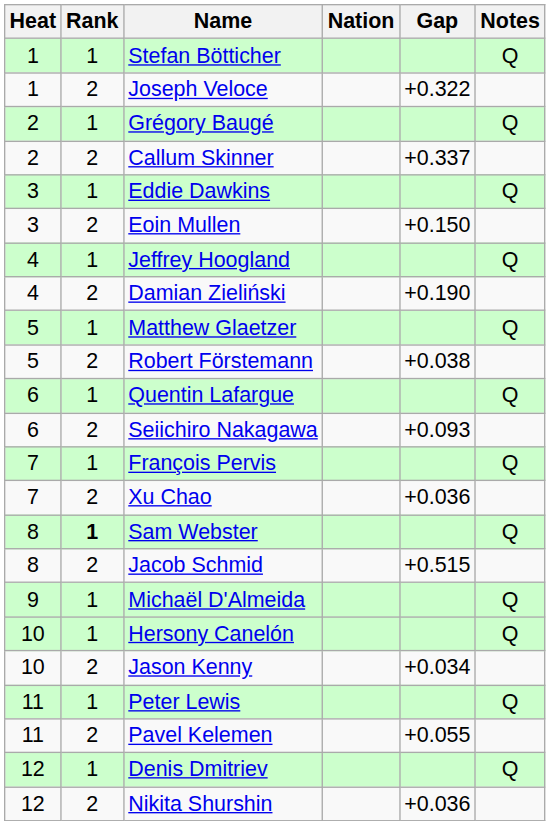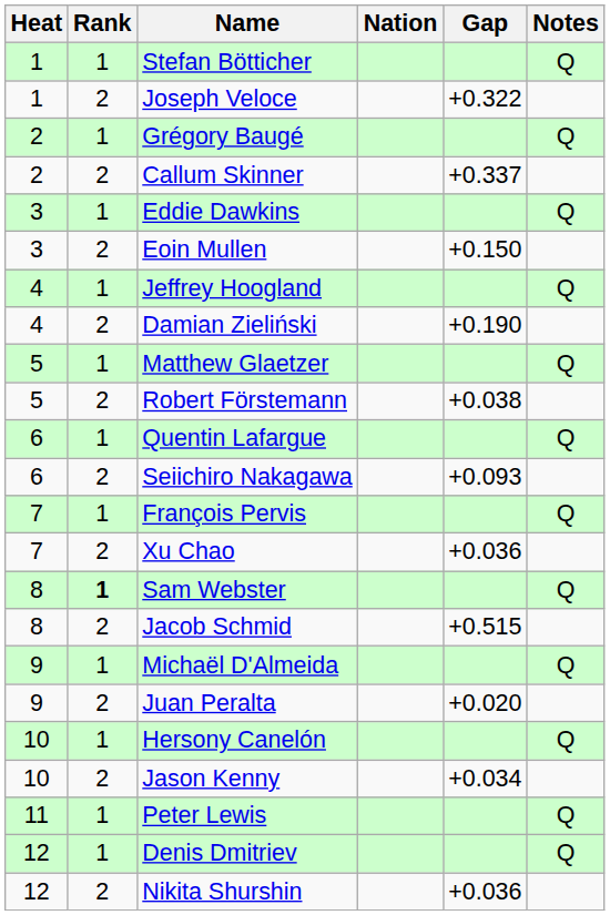 <table class="wikitable sortable" style="text-align:center">
 <tr>
 <th>Heat</th>
 <th>Rank</th>
 <th>Name</th>
 <th>Nation</th>
 <th>Gap</th>
 <th>Notes</th>
 </tr>
 <tr bgcolor=ccffcc>
 <td>1</td>
 <td>1</td>
 <td align=left><a href='#'>Stefan Bötticher</a></td>
 <td align=left></td>
 <td></td>
 <td>Q</td>
 </tr>
 <tr>
 <td>1</td>
 <td>2</td>
 <td align=left><a href='#'>Joseph Veloce</a></td>
 <td align=left></td>
 <td>+0.322</td>
 <td></td>
 </tr>
 <tr bgcolor=ccffcc>
 <td>2</td>
 <td>1</td>
 <td align=left><a href='#'>Grégory Baugé</a></td>
 <td align=left></td>
 <td></td>
 <td>Q</td>
 </tr>
 <tr>
 <td>2</td>
 <td>2</td>
 <td align=left><a href='#'>Callum Skinner</a></td>
 <td align=left></td>
 <td>+0.337</td>
 <td></td>
 </tr>
 <tr bgcolor=ccffcc>
 <td>3</td>
 <td>1</td>
 <td align=left><a href='#'>Eddie Dawkins</a></td>
 <td align=left></td>
 <td></td>
 <td>Q</td>
 </tr>
 <tr>
 <td>3</td>
 <td>2</td>
 <td align=left><a href='#'>Eoin Mullen</a></td>
 <td align=left></td>
 <td>+0.150</td>
 <td></td>
 </tr>
 <tr bgcolor=ccffcc>
 <td>4</td>
 <td>1</td>
 <td align=left><a href='#'>Jeffrey Hoogland</a></td>
 <td align=left></td>
 <td></td>
 <td>Q</td>
 </tr>
 <tr>
 <td>4</td>
 <td>2</td>
 <td align=left><a href='#'>Damian Zieliński</a></td>
 <td align=left></td>
 <td>+0.190</td>
 <td></td>
 </tr>
 <tr bgcolor=ccffcc>
 <td>5</td>
 <td>1</td>
 <td align=left><a href='#'>Matthew Glaetzer</a></td>
 <td align=left></td>
 <td></td>
 <td>Q</td>
 </tr>
 <tr>
 <td>5</td>
 <td>2</td>
 <td align=left><a href='#'>Robert Förstemann</a></td>
 <td align=left></td>
 <td>+0.038</td>
 <td></td>
 </tr>
 <tr bgcolor=ccffcc>
 <td>6</td>
 <td>1</td>
 <td align=left><a href='#'>Quentin Lafargue</a></td>
 <td align=left></td>
 <td></td>
 <td>Q</td>
 </tr>
 <tr>
 <td>6</td>
 <td>2</td>
 <td align=left><a href='#'>Seiichiro Nakagawa</a></td>
 <td align=left></td>
 <td>+0.093</td>
 <td></td>
 </tr>
 <tr bgcolor=ccffcc>
 <td>7</td>
 <td>1</td>
 <td align=left><a href='#'>François Pervis</a></td>
 <td align=left></td>
 <td></td>
 <td>Q</td>
 </tr>
 <tr>
 <td>7</td>
 <td>2</td>
 <td align=left><a href='#'>Xu Chao</a></td>
 <td align=left></td>
 <td>+0.036</td>
 <td></td>
 </tr>
 <tr bgcolor=ccffcc>
 <td>8</td>
 <td><strong>1</strong></td>
 <td align=left><a href='#'>Sam Webster</a></td>
 <td align=left></td>
 <td></td>
 <td>Q</td>
 </tr>
 <tr>
 <td>8</td>
 <td>2</td>
 <td align=left><a href='#'>Jacob Schmid</a></td>
 <td align=left></td>
 <td>+0.515</td>
 <td></td>
 </tr>
 <tr bgcolor=ccffcc>
 <td>9</td>
 <td>1</td>
 <td align=left><a href='#'>Michaël D'Almeida</a></td>
 <td align=left></td>
 <td></td>
 <td>Q</td>
 </tr>
+<tr>
+<td>9</td>
+<td>2</td>
+<td align=left><a href='#'>Juan Peralta</a></td>
+<td align=left></td>
+<td>+0.020</td>
+<td></td>
+</tr>
 <tr bgcolor=ccffcc>
 <td>10</td>
 <td>1</td>
 <td align=left><a href='#'>Hersony Canelón</a></td>
 <td align=left></td>
 <td></td>
 <td>Q</td>
 </tr>
 <tr>
 <td>10</td>
 <td>2</td>
 <td align=left><a href='#'>Jason Kenny</a></td>
 <td align=left></td>
 <td>+0.034</td>
 <td></td>
 </tr>
 <tr bgcolor=ccffcc>
 <td>11</td>
 <td>1</td>
 <td align=left><a href='#'>Peter Lewis</a></td>
 <td align=left></td>
 <td></td>
 <td>Q</td>
 </tr>
-<tr>
-<td>11</td>
-<td>2</td>
-<td align=left><a href='#'>Pavel Kelemen</a></td>
-<td align=left></td>
-<td>+0.055</td>
-<td></td>
-</tr>
 <tr bgcolor=ccffcc>
 <td>12</td>
 <td>1</td>
 <td align=left><a href='#'>Denis Dmitriev</a></td>
 <td align=left></td>
 <td></td>
 <td>Q</td>
 </tr>
 <tr>
 <td>12</td>
 <td>2</td>
 <td align=left><a href='#'>Nikita Shurshin</a></td>
 <td align=left></td>
 <td>+0.036</td>
 <td></td>
 </tr>
 </table>
